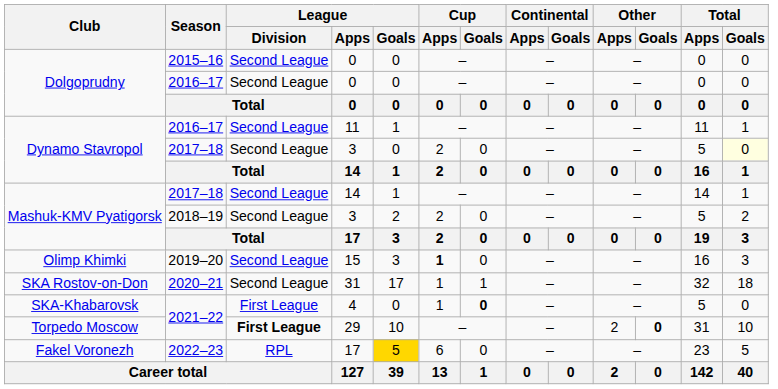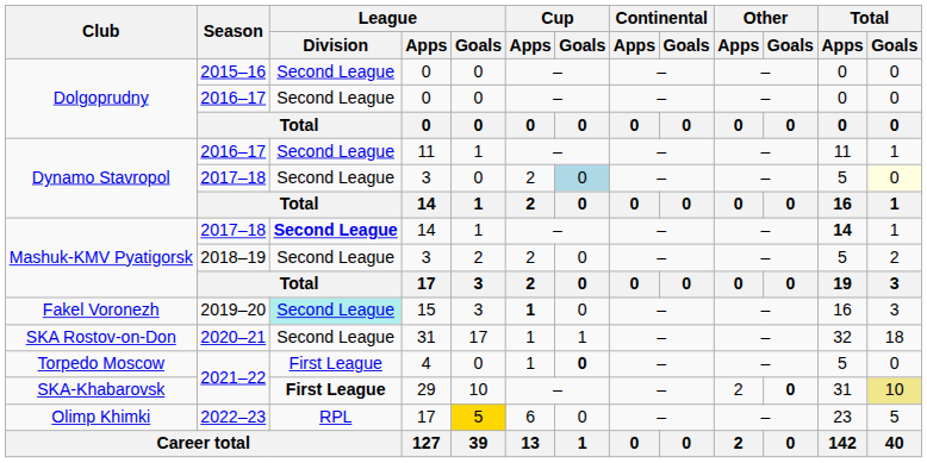 <table class="wikitable" style="text-align: center;">
 <tr>
 <th rowspan=2>Club</th>
 <th rowspan=2>Season</th>
 <th colspan=3>League</th>
 <th colspan=2>Cup</th>
 <th colspan=2>Continental</th>
 <th colspan=2>Other</th>
 <th colspan=2>Total</th>
 </tr>
 <tr>
 <th>Division</th>
 <th>Apps</th>
 <th>Goals</th>
 <th>Apps</th>
 <th>Goals</th>
 <th>Apps</th>
 <th>Goals</th>
 <th>Apps</th>
 <th>Goals</th>
 <th>Apps</th>
 <th>Goals</th>
 </tr>
 <tr>
 <td rowspan="3"><a href='#'>Dolgoprudny</a></td>
 <td><a href='#'>2015–16</a></td>
 <td><a href='#'>Second League</a></td>
 <td>0</td>
 <td>0</td>
 <td colspan=2>–</td>
 <td colspan=2>–</td>
 <td colspan=2>–</td>
 <td>0</td>
 <td>0</td>
 </tr>
 <tr>
 <td><a href='#'>2016–17</a></td>
 <td>Second League</td>
 <td>0</td>
 <td>0</td>
 <td colspan=2>–</td>
 <td colspan=2>–</td>
 <td colspan=2>–</td>
 <td>0</td>
 <td>0</td>
 </tr>
 <tr>
 <th colspan=2>Total</th>
 <th>0</th>
 <th>0</th>
 <th>0</th>
 <th>0</th>
 <th>0</th>
 <th>0</th>
 <th>0</th>
 <th>0</th>
 <th>0</th>
 <th>0</th>
 </tr>
 <tr>
 <td rowspan="3"><a href='#'>Dynamo Stavropol</a></td>
 <td><a href='#'>2016–17</a></td>
 <td><a href='#'>Second League</a></td>
 <td>11</td>
 <td>1</td>
 <td colspan=2>–</td>
 <td colspan=2>–</td>
 <td colspan=2>–</td>
 <td>11</td>
 <td>1</td>
 </tr>
 <tr>
 <td><a href='#'>2017–18</a></td>
 <td>Second League</td>
 <td>3</td>
 <td>0</td>
 <td>2</td>
-<td>0</td>
+<td style="background: lightblue;">0</td>
 <td colspan=2>–</td>
 <td colspan=2>–</td>
 <td>5</td>
 <td style="background: lightyellow;">0</td>
 </tr>
 <tr>
 <th colspan=2>Total</th>
 <th>14</th>
 <th>1</th>
 <th>2</th>
 <th>0</th>
 <th>0</th>
 <th>0</th>
 <th>0</th>
 <th>0</th>
 <th>16</th>
 <th>1</th>
 </tr>
 <tr>
 <td rowspan="3"><a href='#'>Mashuk-KMV Pyatigorsk</a></td>
 <td><a href='#'>2017–18</a></td>
-<td><a href='#'>Second League</a></td>
+<td><strong><a href='#'>Second League</a></strong></td>
 <td>14</td>
 <td>1</td>
 <td colspan=2>–</td>
 <td colspan=2>–</td>
 <td colspan=2>–</td>
-<td>14</td>
+<td><strong>14</strong></td>
 <td>1</td>
 </tr>
 <tr>
 <td>2018–19</td>
 <td>Second League</td>
 <td>3</td>
 <td>2</td>
 <td>2</td>
 <td>0</td>
 <td colspan=2>–</td>
 <td colspan=2>–</td>
 <td>5</td>
 <td>2</td>
 </tr>
 <tr>
 <th colspan=2>Total</th>
 <th>17</th>
 <th>3</th>
 <th>2</th>
 <th>0</th>
 <th>0</th>
 <th>0</th>
 <th>0</th>
 <th>0</th>
 <th>19</th>
 <th>3</th>
 </tr>
 <tr>
-<td><a href='#'>Olimp Khimki</a></td>
+<td><a href='#'>Fakel Voronezh</a></td>
 <td>2019–20</td>
-<td><a href='#'>Second League</a></td>
+<td style="background: paleturquoise;"><a href='#'>Second League</a></td>
 <td>15</td>
 <td>3</td>
 <td><strong>1</strong></td>
 <td>0</td>
 <td colspan=2>–</td>
 <td colspan=2>–</td>
 <td>16</td>
 <td>3</td>
 </tr>
 <tr>
 <td><a href='#'>SKA Rostov-on-Don</a></td>
 <td><a href='#'>2020–21</a></td>
 <td>Second League</td>
 <td>31</td>
 <td>17</td>
 <td>1</td>
 <td>1</td>
 <td colspan=2>–</td>
 <td colspan=2>–</td>
 <td>32</td>
 <td>18</td>
 </tr>
 <tr>
-<td><a href='#'>SKA-Khabarovsk</a></td>
+<td><a href='#'>Torpedo Moscow</a></td>
 <td rowspan="2"><a href='#'>2021–22</a></td>
 <td><a href='#'>First League</a></td>
 <td>4</td>
 <td>0</td>
 <td>1</td>
 <td><strong>0</strong></td>
 <td colspan=2>–</td>
 <td colspan=2>–</td>
 <td>5</td>
 <td>0</td>
 </tr>
 <tr>
-<td><a href='#'>Torpedo Moscow</a></td>
+<td><a href='#'>SKA-Khabarovsk</a></td>
 <td><strong>First League</strong></td>
 <td>29</td>
 <td>10</td>
 <td colspan=2>–</td>
 <td colspan=2>–</td>
 <td>2</td>
 <td><strong>0</strong></td>
 <td>31</td>
-<td>10</td>
+<td style="background: khaki;">10</td>
 </tr>
 <tr>
-<td><a href='#'>Fakel Voronezh</a></td>
+<td><a href='#'>Olimp Khimki</a></td>
 <td><a href='#'>2022–23</a></td>
 <td><a href='#'>RPL</a></td>
 <td>17</td>
 <td style="background: gold;">5</td>
 <td>6</td>
 <td>0</td>
 <td colspan=2>–</td>
 <td colspan=2>–</td>
 <td>23</td>
 <td>5</td>
 </tr>
 <tr>
 <th colspan=3>Career total</th>
 <th>127</th>
 <th>39</th>
 <th>13</th>
 <th>1</th>
 <th>0</th>
 <th>0</th>
 <th>2</th>
 <th>0</th>
 <th>142</th>
 <th>40</th>
 </tr>
 </table>
